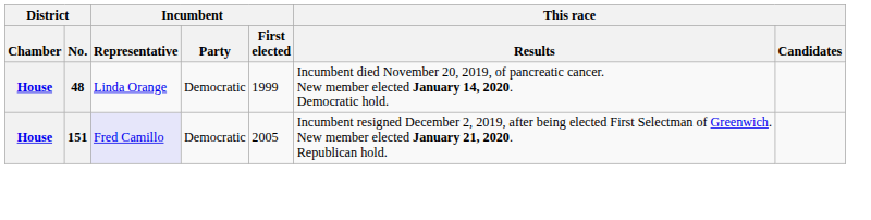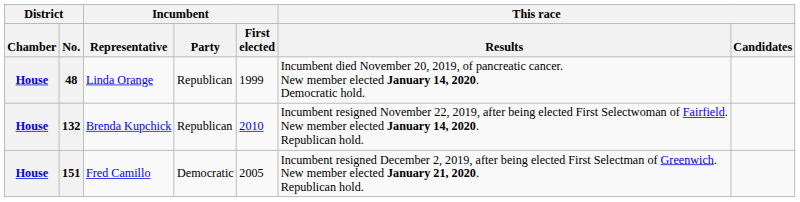 <table class="wikitable sortable">
 <tr valign=bottom>
 <th colspan="2">District</th>
 <th colspan="3">Incumbent</th>
 <th colspan="2">This race</th>
 </tr>
 <tr valign=bottom>
 <th>Chamber</th>
 <th>No.</th>
 <th>Representative</th>
 <th>Party</th>
 <th>First<br>elected</th>
 <th>Results</th>
 <th>Candidates</th>
 </tr>
 <tr>
 <th><a href='#'>House</a></th>
 <th>48</th>
 <td><a href='#'>Linda Orange</a></td>
-<td>Democratic</td>
+<td>Republican</td>
 <td>1999</td>
 <td>Incumbent died November 20, 2019, of pancreatic cancer.<br>New member elected <strong>January 14, 2020</strong>.<br>Democratic hold.</td>
 <td nowrap></td>
 </tr>
 <tr>
 <th><a href='#'>House</a></th>
+<th>132</th>
+<td><a href='#'>Brenda Kupchick</a></td>
+<td>Republican</td>
+<td><a href='#'>2010</a></td>
+<td>Incumbent resigned November 22, 2019, after being elected First Selectwoman of <a href='#'>Fairfield</a>.<br>New member elected <strong>January 14, 2020</strong>.<br>Republican hold.</td>
+<td nowrap></td>
+</tr>
+<tr>
+<th><a href='#'>House</a></th>
 <th>151</th>
-<td style="background: lavender;"><a href='#'>Fred Camillo</a></td>
+<td><a href='#'>Fred Camillo</a></td>
 <td>Democratic</td>
 <td>2005</td>
 <td>Incumbent resigned December 2, 2019, after being elected First Selectman of <a href='#'>Greenwich</a>.<br>New member elected <strong>January 21, 2020</strong>.<br>Republican hold.</td>
 <td nowrap></td>
 </tr>
 </table>
